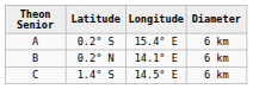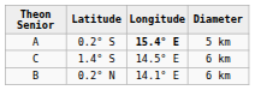 <table class="wikitable">
 <tr>
 <th width="25%" style="background:#eeeeee;">Theon<br>Senior</th>
 <th width="25%" style="background:#eeeeee;">Latitude</th>
 <th width="25%" style="background:#eeeeee;">Longitude</th>
 <th width="25%" style="background:#eeeeee;">Diameter</th>
 </tr>
 <tr>
 <td align="center">A</td>
 <td align="center">0.2° S</td>
-<td align="center">15.4° E</td>
+<td align="center"><strong>15.4° E</strong></td>
+<td align="center">5 km</td>
+</tr>
+<tr>
+<td align="center">C</td>
+<td align="center">1.4° S</td>
+<td align="center">14.5° E</td>
 <td align="center">6 km</td>
 </tr>
 <tr>
 <td align="center">B</td>
 <td align="center">0.2° N</td>
 <td align="center">14.1° E</td>
 <td align="center">6 km</td>
 </tr>
-<tr>
-<td align="center">C</td>
-<td align="center">1.4° S</td>
-<td align="center">14.5° E</td>
-<td align="center">6 km</td>
-</tr>
 </table>
